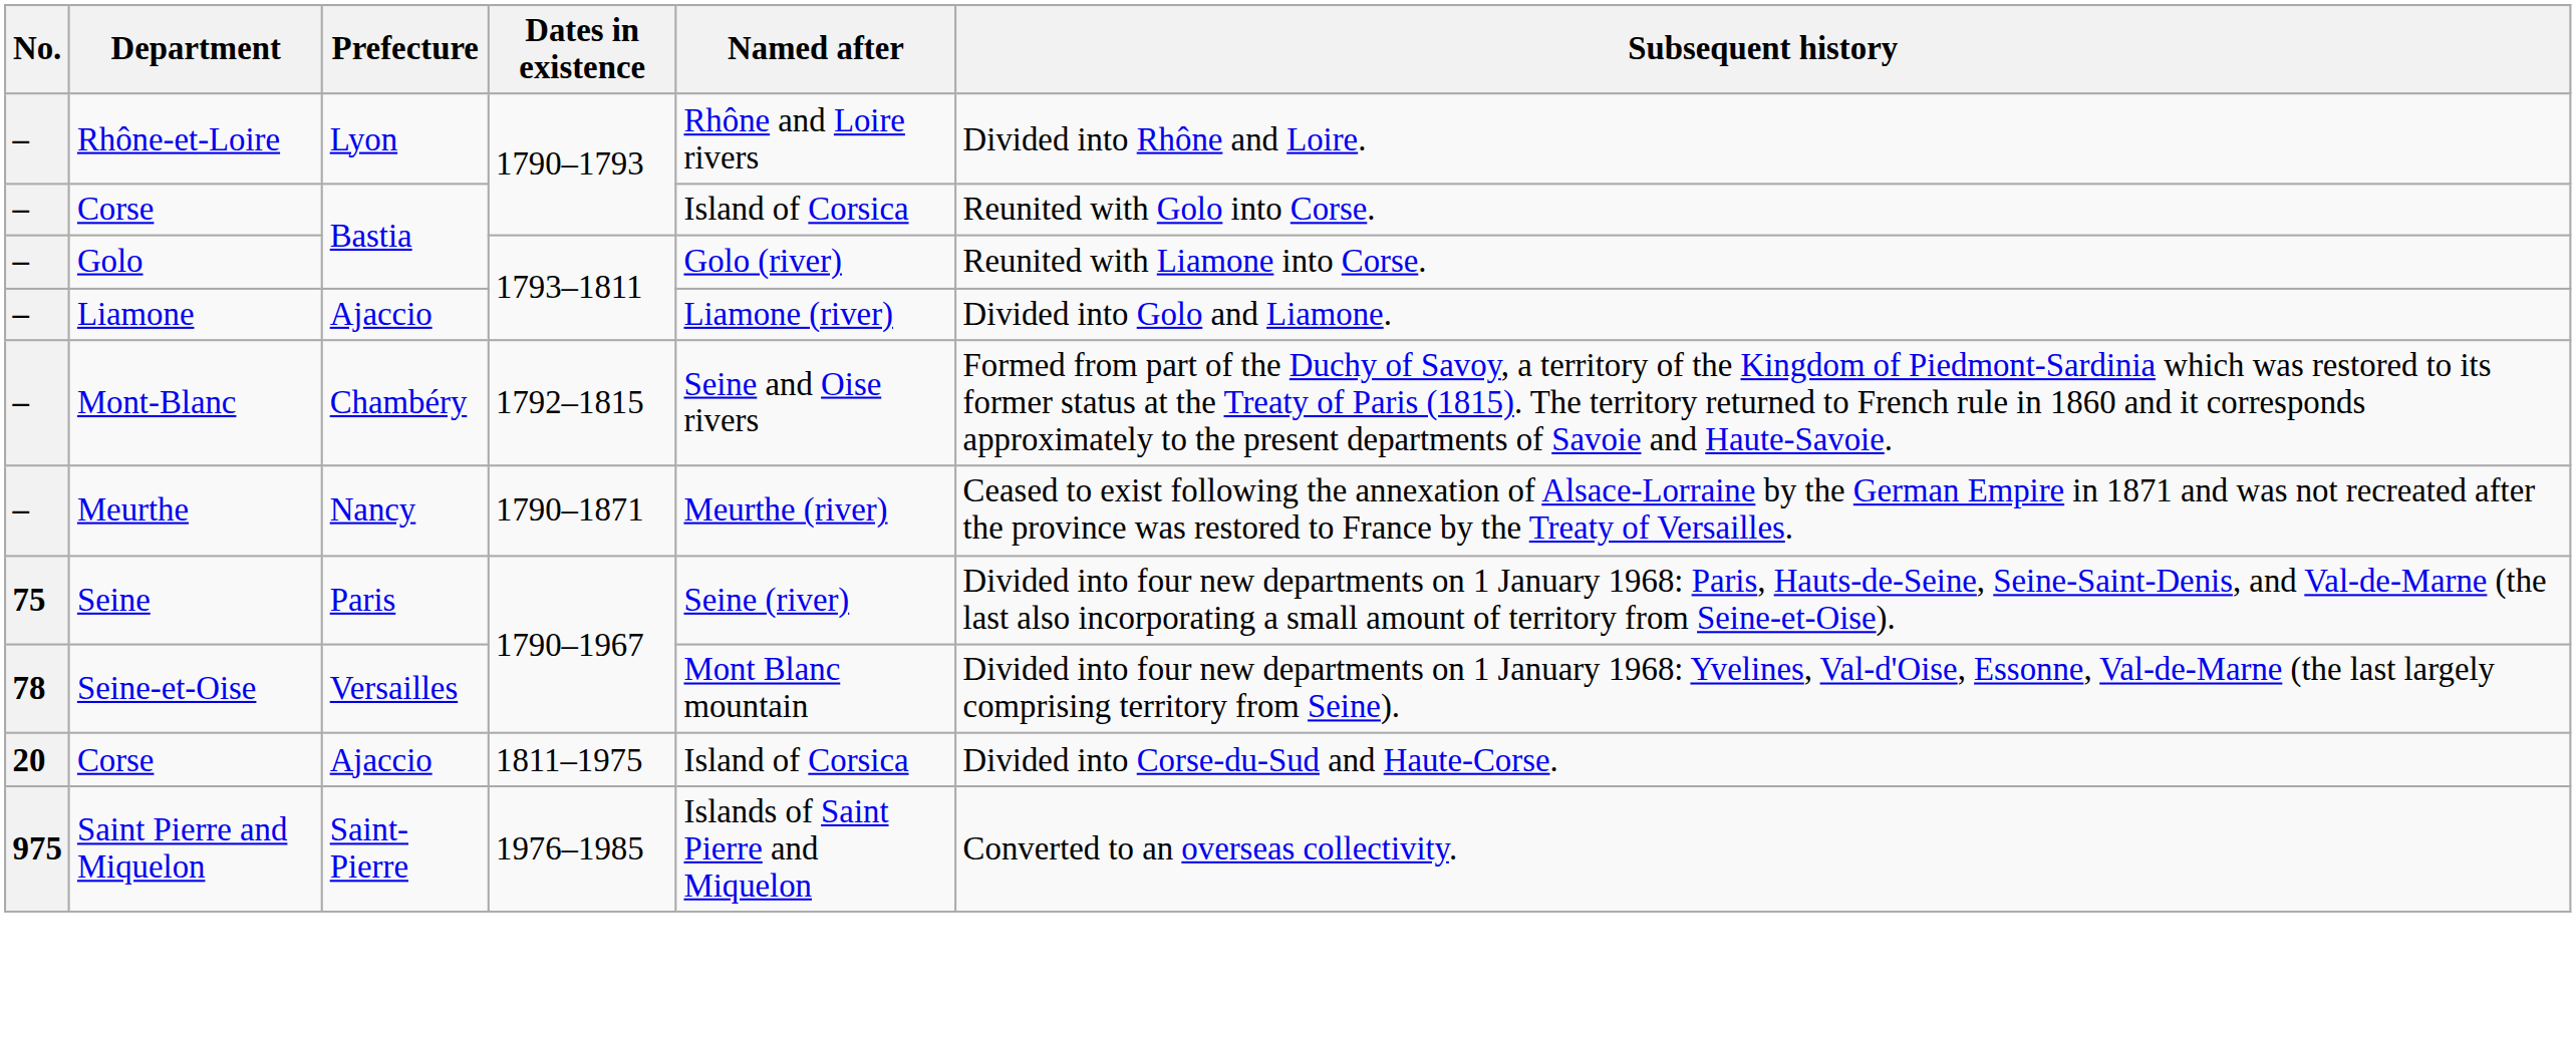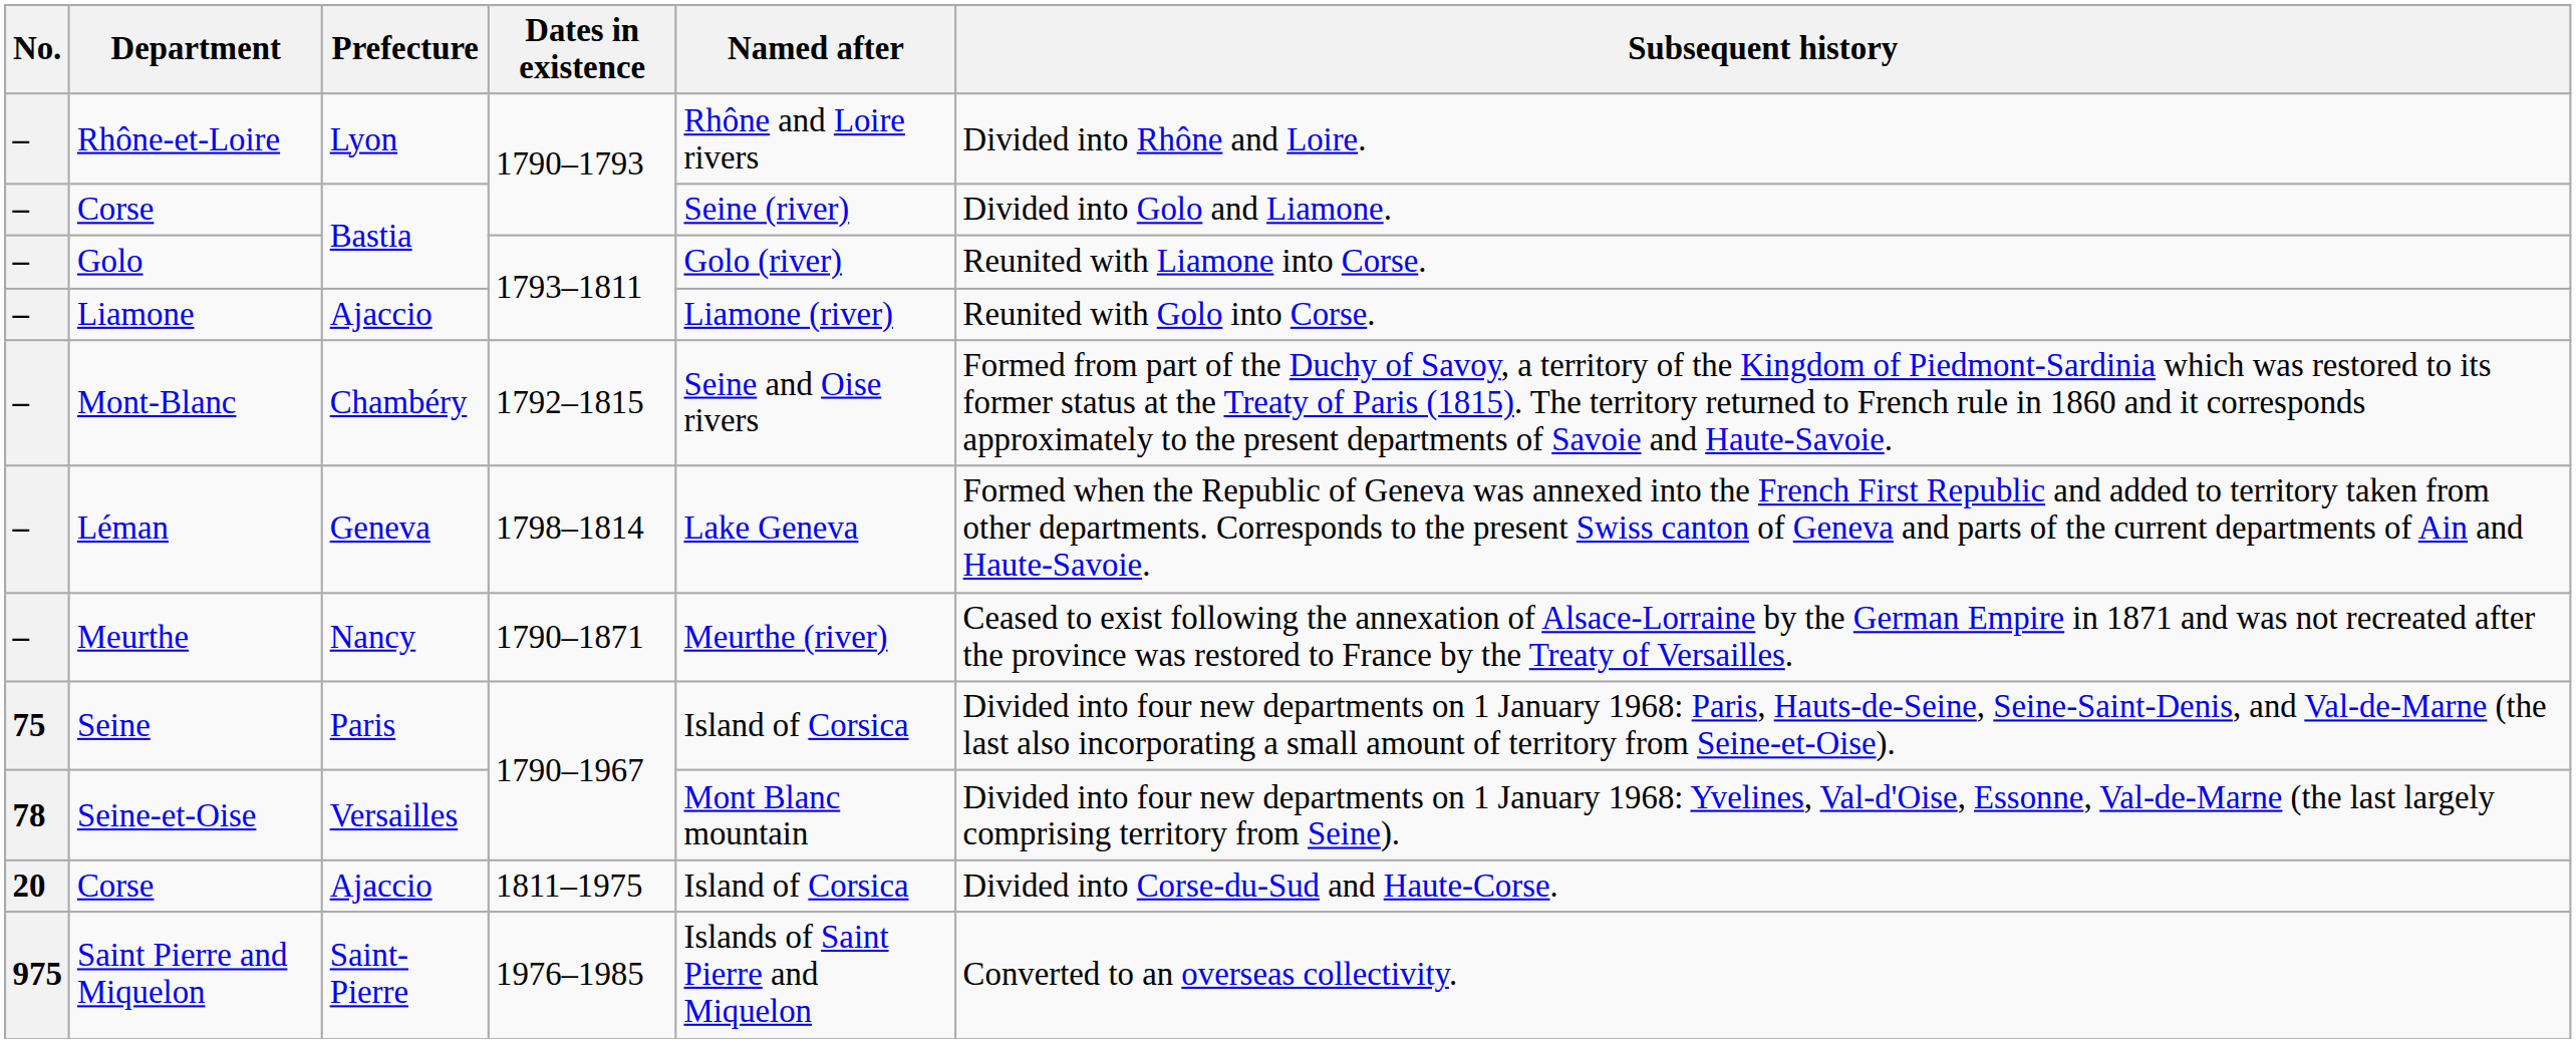 <table class="wikitable">
 <tr>
 <th scope="col">No.</th>
 <th scope="col">Department</th>
 <th scope="col">Prefecture</th>
 <th scope="col">Dates in existence</th>
 <th scope="col">Named after</th>
 <th scope="col">Subsequent history</th>
 </tr>
 <tr>
 <th scope="row" style="text-align: left;">–</th>
 <td><a href='#'>Rhône-et-Loire</a></td>
 <td><a href='#'>Lyon</a></td>
 <td rowspan="2">1790–1793</td>
 <td><a href='#'>Rhône</a> and <a href='#'>Loire</a> rivers</td>
 <td>Divided into <a href='#'>Rhône</a> and <a href='#'>Loire</a>.</td>
 </tr>
 <tr>
 <th scope="row" style="text-align: left;">–</th>
 <td><a href='#'>Corse</a></td>
 <td rowspan="2"><a href='#'>Bastia</a></td>
-<td>Island of <a href='#'>Corsica</a></td>
-<td>Reunited with <a href='#'>Golo</a> into <a href='#'>Corse</a>.</td>
+<td><a href='#'>Seine (river)</a></td>
+<td>Divided into <a href='#'>Golo</a> and <a href='#'>Liamone</a>.</td>
 </tr>
 <tr>
 <th scope="row" style="text-align: left;">–</th>
 <td><a href='#'>Golo</a></td>
 <td rowspan="2">1793–1811</td>
 <td><a href='#'>Golo (river)</a></td>
 <td>Reunited with <a href='#'>Liamone</a> into <a href='#'>Corse</a>.</td>
 </tr>
 <tr>
 <th scope="row" style="text-align: left;">–</th>
 <td><a href='#'>Liamone</a></td>
 <td><a href='#'>Ajaccio</a></td>
 <td><a href='#'>Liamone (river)</a></td>
-<td>Divided into <a href='#'>Golo</a> and <a href='#'>Liamone</a>.</td>
+<td>Reunited with <a href='#'>Golo</a> into <a href='#'>Corse</a>.</td>
 </tr>
 <tr>
 <th scope="row" style="text-align: left;">–</th>
 <td><a href='#'>Mont-Blanc</a></td>
 <td><a href='#'>Chambéry</a></td>
 <td>1792–1815</td>
 <td><a href='#'>Seine</a> and <a href='#'>Oise</a> rivers</td>
 <td>Formed from part of the <a href='#'>Duchy of Savoy</a>, a territory of the <a href='#'>Kingdom of Piedmont-Sardinia</a> which was restored to its former status at the <a href='#'>Treaty of Paris (1815)</a>. The territory returned to French rule in 1860 and it corresponds approximately to the present departments of <a href='#'>Savoie</a> and <a href='#'>Haute-Savoie</a>.</td>
+</tr>
+<tr>
+<th scope="row" style="text-align: left;">–</th>
+<td><a href='#'>Léman</a></td>
+<td><a href='#'>Geneva</a></td>
+<td>1798–1814</td>
+<td><a href='#'>Lake Geneva</a></td>
+<td>Formed when the Republic of Geneva was annexed into the <a href='#'>French First Republic</a> and added to territory taken from other departments. Corresponds to the present <a href='#'>Swiss canton</a> of <a href='#'>Geneva</a> and parts of the current departments of <a href='#'>Ain</a> and <a href='#'>Haute-Savoie</a>.</td>
 </tr>
 <tr>
 <th scope="row" style="text-align: left;">–</th>
 <td><a href='#'>Meurthe</a></td>
 <td><a href='#'>Nancy</a></td>
 <td>1790–1871</td>
 <td><a href='#'>Meurthe (river)</a></td>
 <td>Ceased to exist following the annexation of <a href='#'>Alsace-Lorraine</a> by the <a href='#'>German Empire</a> in 1871 and was not recreated after the province was restored to France by the <a href='#'>Treaty of Versailles</a>.</td>
 </tr>
 <tr>
 <th scope="row" style="text-align: left;">75</th>
 <td><a href='#'>Seine</a></td>
 <td><a href='#'>Paris</a></td>
 <td rowspan="2">1790–1967</td>
-<td><a href='#'>Seine (river)</a></td>
+<td>Island of <a href='#'>Corsica</a></td>
 <td>Divided into four new departments on 1 January 1968: <a href='#'>Paris</a>, <a href='#'>Hauts-de-Seine</a>, <a href='#'>Seine-Saint-Denis</a>, and <a href='#'>Val-de-Marne</a> (the last also incorporating a small amount of territory from <a href='#'>Seine-et-Oise</a>).</td>
 </tr>
 <tr>
 <th scope="row" style="text-align: left;">78</th>
 <td><a href='#'>Seine-et-Oise</a></td>
 <td><a href='#'>Versailles</a></td>
 <td><a href='#'>Mont Blanc</a> mountain</td>
 <td>Divided into four new departments on 1 January 1968: <a href='#'>Yvelines</a>, <a href='#'>Val-d'Oise</a>, <a href='#'>Essonne</a>, <a href='#'>Val-de-Marne</a> (the last largely comprising territory from <a href='#'>Seine</a>).</td>
 </tr>
 <tr>
 <th scope="row" style="text-align: left;">20</th>
 <td><a href='#'>Corse</a></td>
 <td><a href='#'>Ajaccio</a></td>
 <td>1811–1975</td>
 <td>Island of <a href='#'>Corsica</a></td>
 <td>Divided into <a href='#'>Corse-du-Sud</a> and <a href='#'>Haute-Corse</a>.</td>
 </tr>
 <tr>
 <th scope="row" style="text-align: left;">975</th>
 <td><a href='#'>Saint Pierre and Miquelon</a></td>
 <td><a href='#'>Saint-Pierre</a></td>
 <td>1976–1985</td>
 <td>Islands of <a href='#'>Saint Pierre</a> and <a href='#'>Miquelon</a></td>
 <td>Converted to an <a href='#'>overseas collectivity</a>.</td>
 </tr>
 </table>
